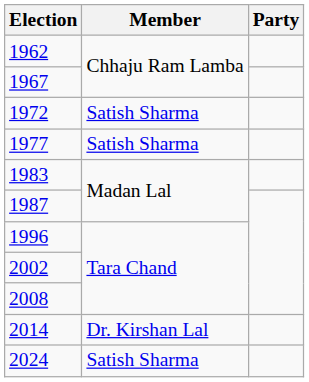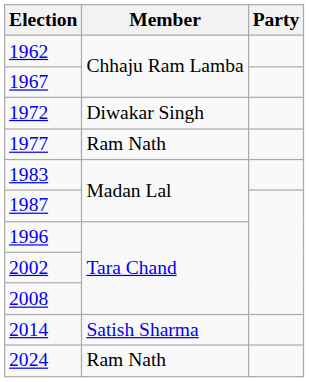 <table class="wikitable sortable">
 <tr>
 <th>Election</th>
 <th>Member</th>
 <th colspan=2>Party</th>
 </tr>
 <tr>
 <td><a href='#'>1962</a></td>
 <td rowspan=2>Chhaju Ram Lamba</td>
 <td></td>
 </tr>
 <tr>
 <td><a href='#'>1967</a></td>
 <td></td>
 </tr>
 <tr>
 <td><a href='#'>1972</a></td>
-<td><a href='#'>Satish Sharma</a></td>
+<td>Diwakar Singh</td>
 </tr>
 <tr>
 <td><a href='#'>1977</a></td>
-<td><a href='#'>Satish Sharma</a></td>
+<td>Ram Nath</td>
 <td></td>
 </tr>
 <tr>
 <td><a href='#'>1983</a></td>
 <td rowspan=2>Madan Lal</td>
 <td></td>
 </tr>
 <tr>
 <td><a href='#'>1987</a></td>
 </tr>
 <tr>
 <td><a href='#'>1996</a></td>
 <td rowspan=3><a href='#'>Tara Chand</a></td>
 </tr>
 <tr>
 <td><a href='#'>2002</a></td>
 </tr>
 <tr>
 <td><a href='#'>2008</a></td>
 </tr>
 <tr>
 <td><a href='#'>2014</a></td>
-<td><a href='#'>Dr. Kirshan Lal</a></td>
+<td><a href='#'>Satish Sharma</a></td>
 <td></td>
 </tr>
 <tr>
 <td><a href='#'>2024</a></td>
-<td><a href='#'>Satish Sharma</a></td>
+<td>Ram Nath</td>
 <td></td>
 </tr>
 </table>
